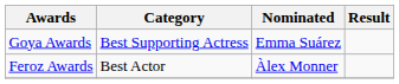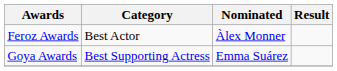 <table class="wikitable">
 <tr>
 <th>Awards</th>
 <th>Category</th>
 <th>Nominated</th>
 <th>Result</th>
 </tr>
 <tr>
+<td rowspan=1><a href='#'>Feroz Awards</a></td>
+<td>Best Actor</td>
+<td><a href='#'>Àlex Monner</a></td>
+<td></td>
+</tr>
+<tr>
 <td rowspan=1><a href='#'>Goya Awards</a></td>
 <td><a href='#'>Best Supporting Actress</a></td>
 <td><a href='#'>Emma Suárez</a></td>
 <td></td>
 </tr>
 <tr>
-<td rowspan=1><a href='#'>Feroz Awards</a></td>
-<td>Best Actor</td>
-<td><a href='#'>Àlex Monner</a></td>
-<td></td>
-</tr>
-<tr>
 </tr>
 </table>
